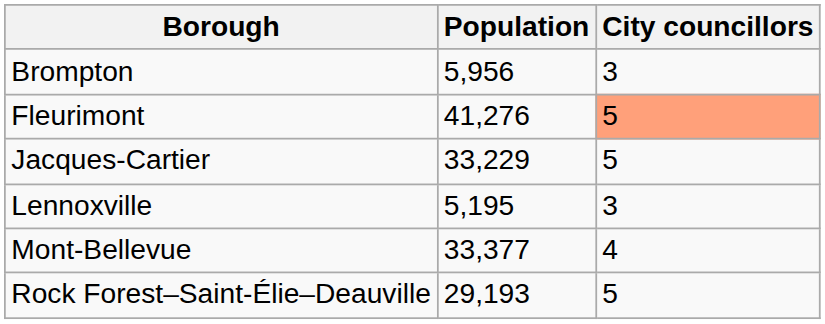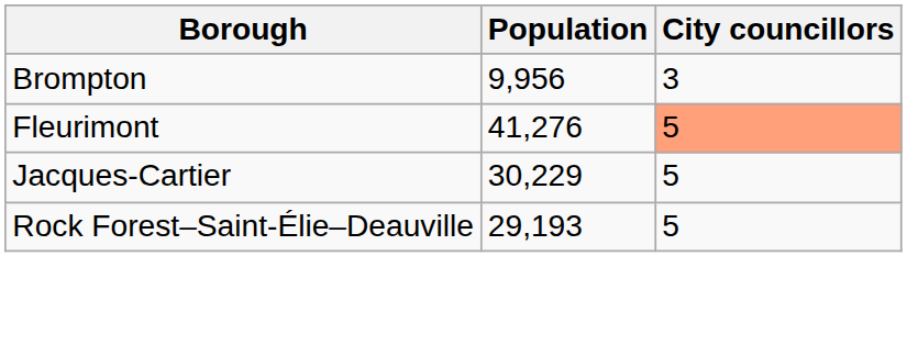 <table class="wikitable">
 <tr>
 <th>Borough</th>
 <th>Population</th>
 <th>City councillors</th>
 </tr>
 <tr>
 <td>Brompton</td>
-<td>5,956</td>
+<td>9,956</td>
 <td>3</td>
 </tr>
 <tr>
 <td>Fleurimont</td>
 <td>41,276</td>
 <td style="background: lightsalmon;">5</td>
 </tr>
 <tr>
 <td>Jacques-Cartier</td>
-<td>33,229</td>
+<td>30,229</td>
 <td>5</td>
-</tr>
-<tr>
-<td>Lennoxville</td>
-<td>5,195</td>
-<td>3</td>
-</tr>
-<tr>
-<td>Mont-Bellevue</td>
-<td>33,377</td>
-<td>4</td>
 </tr>
 <tr>
 <td>Rock Forest–Saint-Élie–Deauville</td>
 <td>29,193</td>
 <td>5</td>
 </tr>
 </table>
